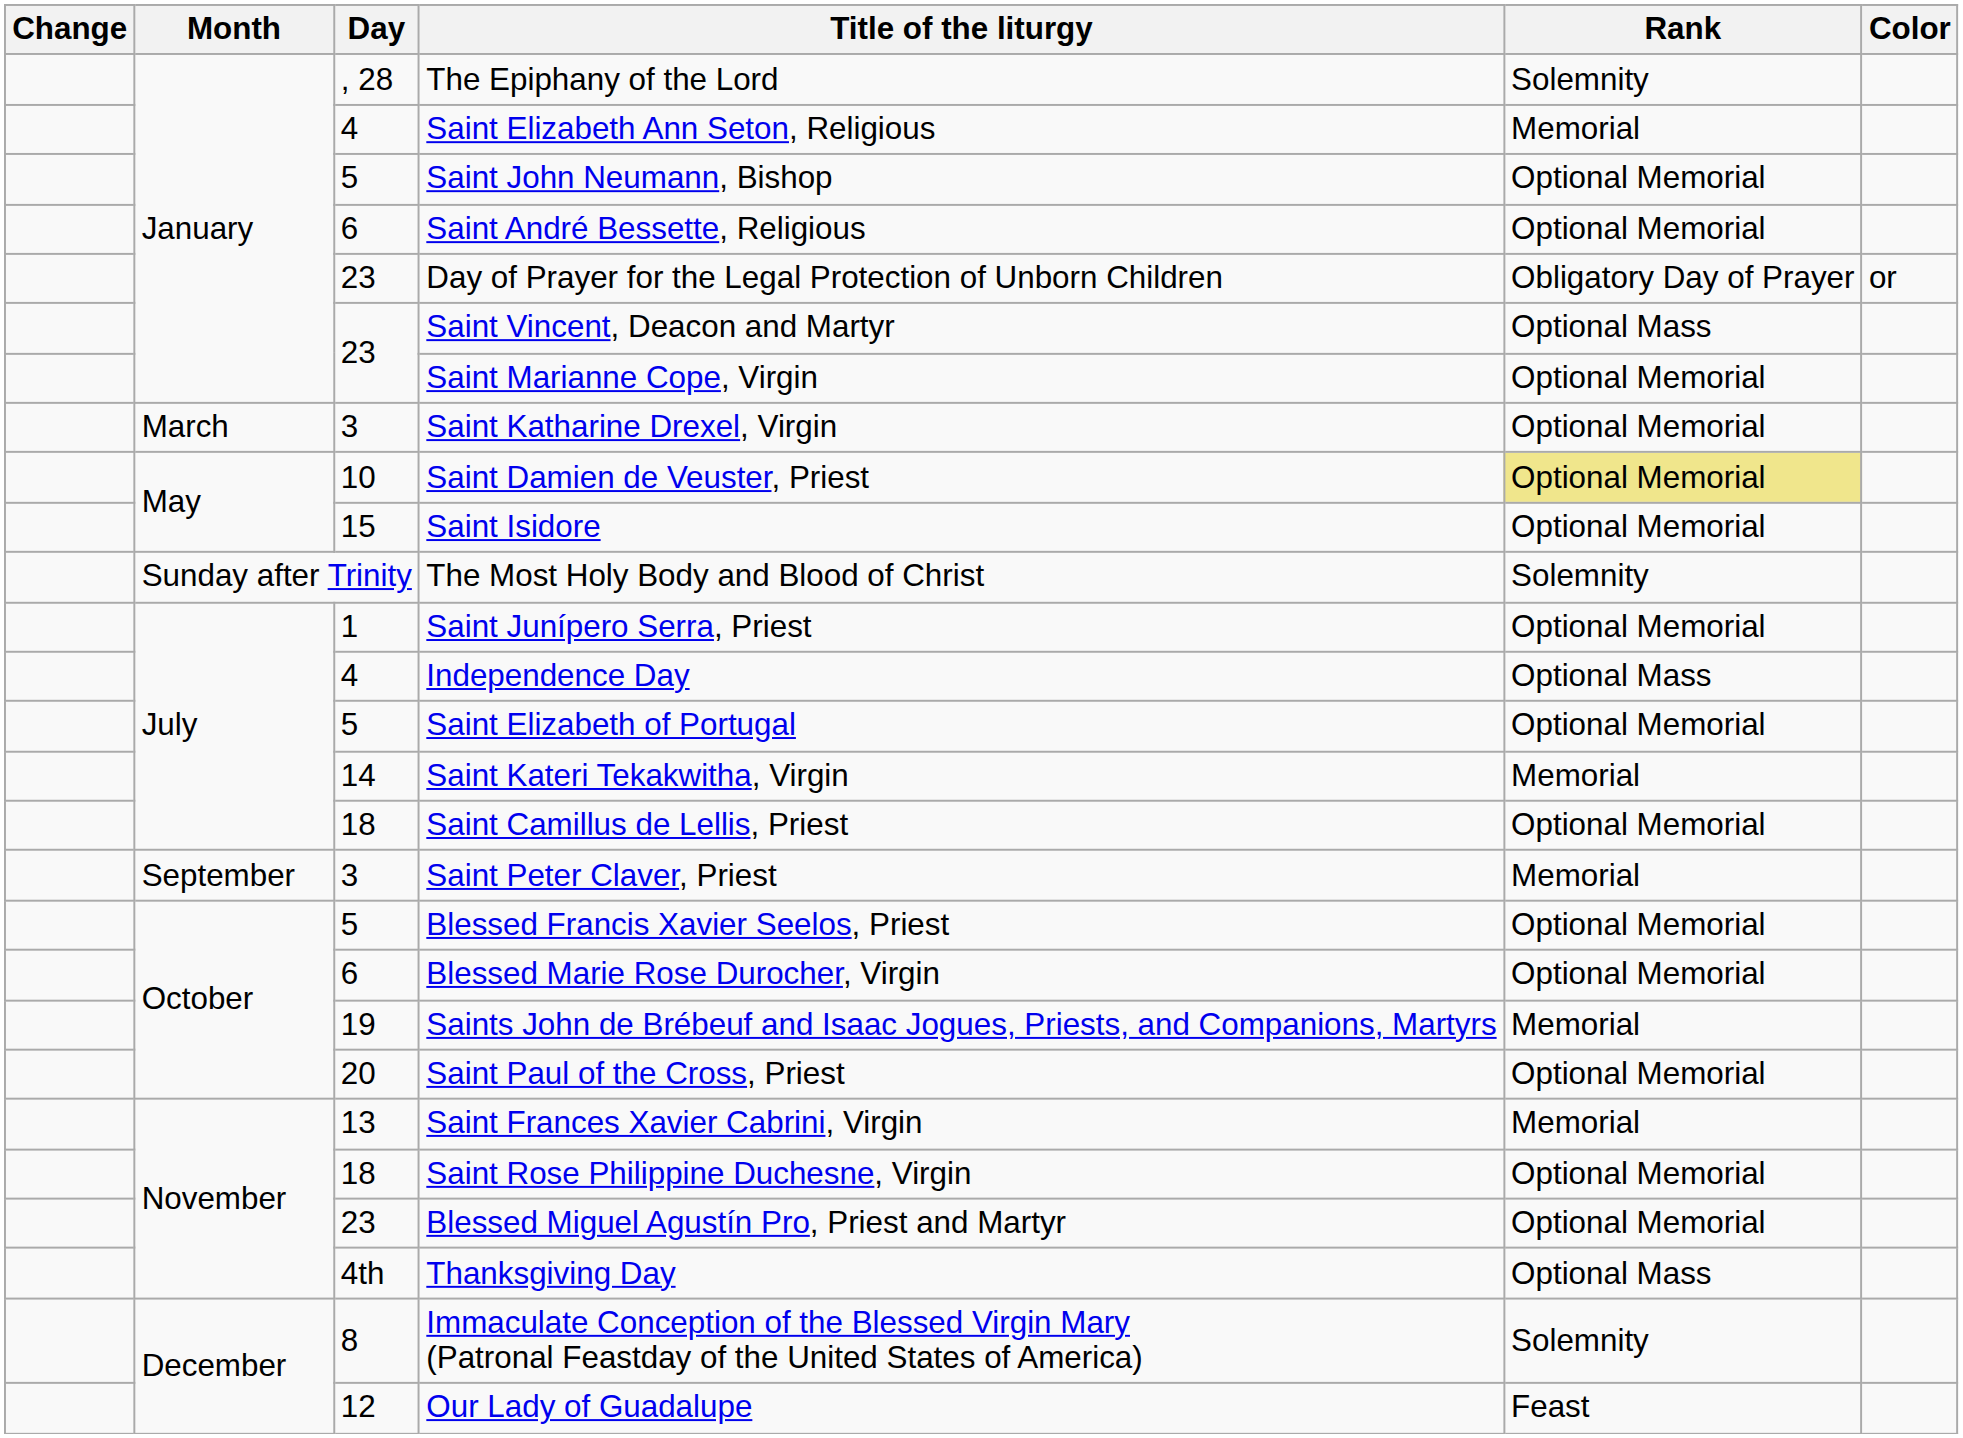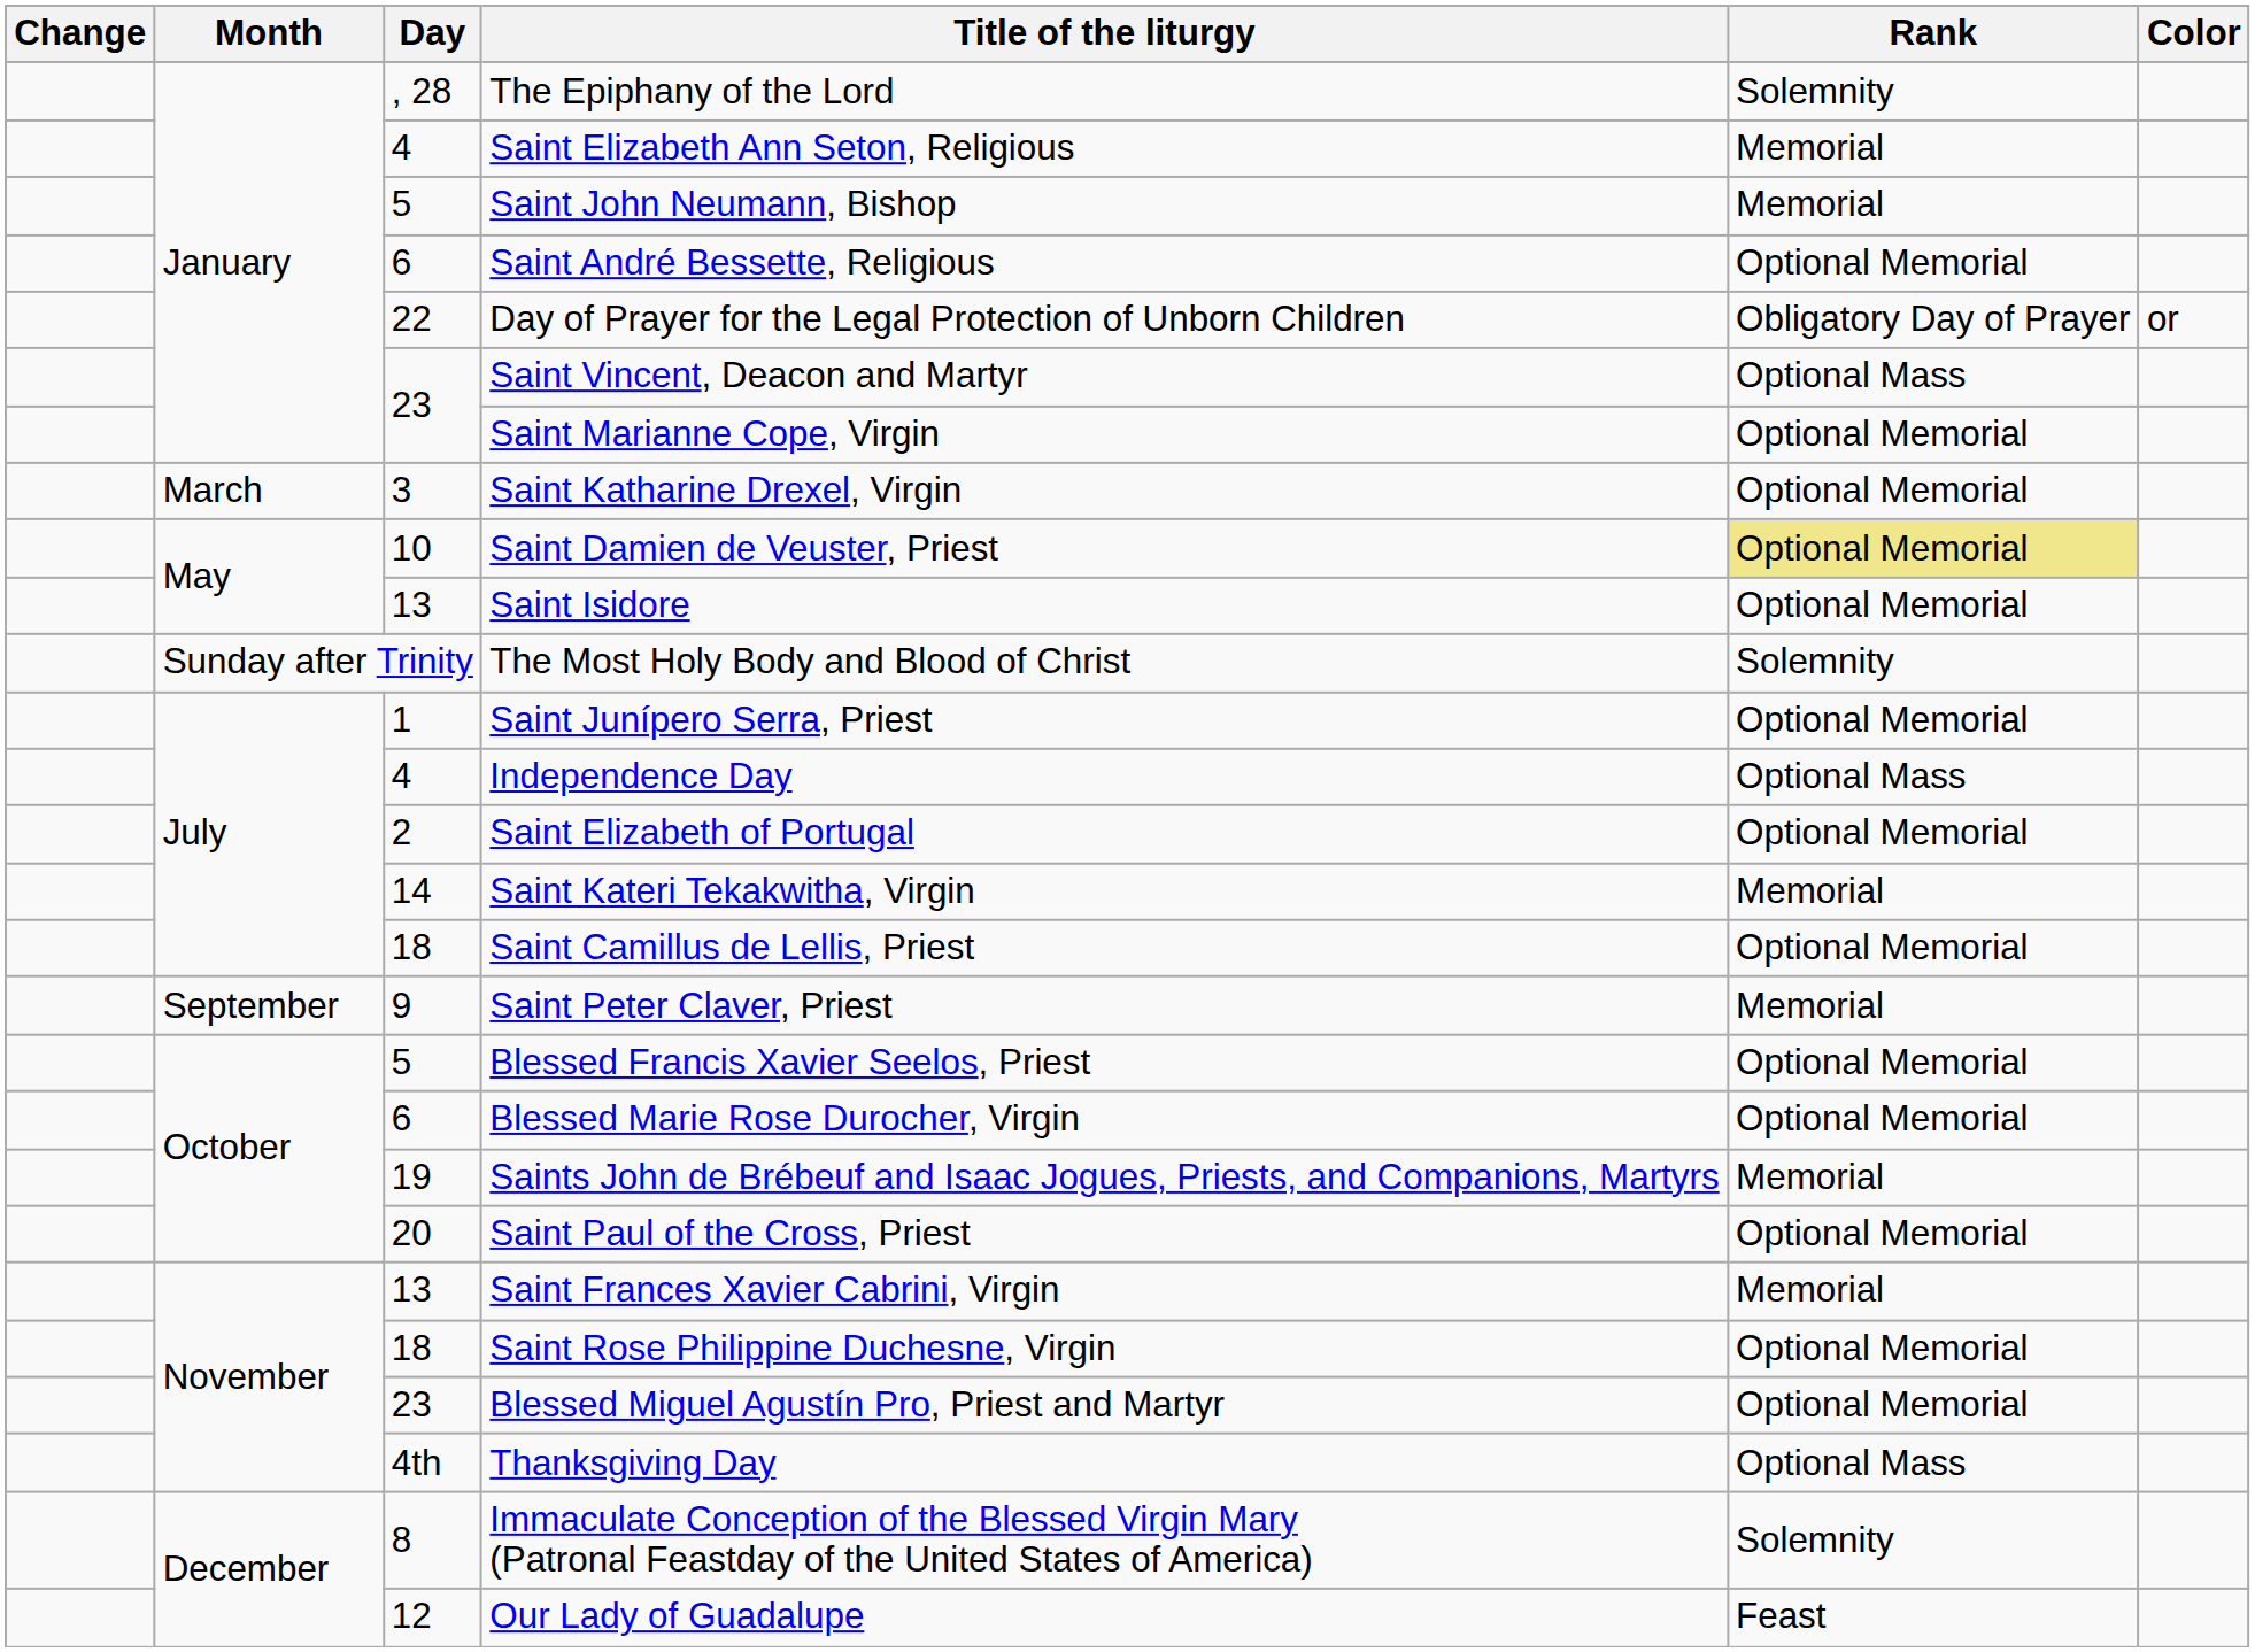 <table class="wikitable">
 <tr>
 <th>Change</th>
 <th>Month</th>
 <th>Day</th>
 <th>Title of the liturgy</th>
 <th>Rank</th>
 <th>Color</th>
 </tr>
 <tr>
 <td></td>
 <td rowspan=7>January</td>
 <td>, 28</td>
 <td>The Epiphany of the Lord</td>
 <td>Solemnity</td>
 <td></td>
 </tr>
 <tr>
 <td></td>
 <td>4</td>
 <td><a href='#'>Saint Elizabeth Ann Seton</a>, Religious</td>
 <td>Memorial</td>
 <td></td>
 </tr>
 <tr>
 <td></td>
 <td>5</td>
 <td><a href='#'>Saint John Neumann</a>, Bishop</td>
-<td>Optional Memorial</td>
+<td>Memorial</td>
 <td></td>
 </tr>
 <tr>
 <td></td>
 <td>6</td>
 <td><a href='#'>Saint André Bessette</a>, Religious</td>
 <td>Optional Memorial</td>
 <td></td>
 </tr>
 <tr>
 <td></td>
-<td>23</td>
+<td>22</td>
 <td>Day of Prayer for the Legal Protection of Unborn Children</td>
 <td>Obligatory Day of Prayer</td>
 <td> or<br></td>
 </tr>
 <tr>
 <td></td>
 <td rowspan="2">23</td>
 <td><a href='#'>Saint Vincent</a>, Deacon and Martyr</td>
 <td>Optional Mass</td>
 <td></td>
 </tr>
 <tr>
 <td></td>
 <td><a href='#'>Saint Marianne Cope</a>, Virgin</td>
 <td>Optional Memorial</td>
 <td></td>
 </tr>
 <tr>
 <td></td>
 <td rowspan="1">March</td>
 <td>3</td>
 <td><a href='#'>Saint Katharine Drexel</a>, Virgin</td>
 <td>Optional Memorial</td>
 <td></td>
 </tr>
 <tr>
 <td></td>
 <td rowspan="2">May</td>
 <td>10</td>
 <td><a href='#'>Saint Damien de Veuster</a>, Priest</td>
 <td style="background: khaki;">Optional Memorial</td>
 <td></td>
 </tr>
 <tr>
 <td></td>
-<td>15</td>
+<td>13</td>
 <td><a href='#'>Saint Isidore</a></td>
 <td>Optional Memorial</td>
 <td></td>
 </tr>
 <tr>
 <td></td>
 <td colspan="2">Sunday after <a href='#'>Trinity</a></td>
 <td>The Most Holy Body and Blood of Christ</td>
 <td>Solemnity</td>
 <td></td>
 </tr>
 <tr>
 <td></td>
 <td rowspan="5">July</td>
 <td>1</td>
 <td><a href='#'>Saint Junípero Serra</a>, Priest</td>
 <td>Optional Memorial</td>
 <td></td>
 </tr>
 <tr>
 <td></td>
 <td>4</td>
 <td><a href='#'>Independence Day</a></td>
 <td>Optional Mass</td>
 <td></td>
 </tr>
 <tr>
 <td></td>
-<td>5</td>
+<td>2</td>
 <td><a href='#'>Saint Elizabeth of Portugal</a></td>
 <td>Optional Memorial</td>
 <td></td>
 </tr>
 <tr>
 <td></td>
 <td>14</td>
 <td><a href='#'>Saint Kateri Tekakwitha</a>, Virgin</td>
 <td>Memorial</td>
 <td></td>
 </tr>
 <tr>
 <td></td>
 <td>18</td>
 <td><a href='#'>Saint Camillus de Lellis</a>, Priest</td>
 <td>Optional Memorial</td>
 <td></td>
 </tr>
 <tr>
 <td></td>
 <td>September</td>
-<td>3</td>
+<td>9</td>
 <td><a href='#'>Saint Peter Claver</a>, Priest</td>
 <td>Memorial</td>
 <td></td>
 </tr>
 <tr>
 <td></td>
 <td rowspan="4">October</td>
 <td>5</td>
 <td><a href='#'>Blessed Francis Xavier Seelos</a>, Priest</td>
 <td>Optional Memorial</td>
 <td></td>
 </tr>
 <tr>
 <td></td>
 <td>6</td>
 <td><a href='#'>Blessed Marie Rose Durocher</a>, Virgin</td>
 <td>Optional Memorial</td>
 <td></td>
 </tr>
 <tr>
 <td></td>
 <td>19</td>
 <td><a href='#'>Saints John de Brébeuf and Isaac Jogues, Priests, and Companions, Martyrs</a></td>
 <td>Memorial</td>
 <td></td>
 </tr>
 <tr>
 <td></td>
 <td>20</td>
 <td><a href='#'>Saint Paul of the Cross</a>, Priest</td>
 <td>Optional Memorial</td>
 <td></td>
 </tr>
 <tr>
 <td></td>
 <td rowspan="4">November</td>
 <td>13</td>
 <td><a href='#'>Saint Frances Xavier Cabrini</a>, Virgin</td>
 <td>Memorial</td>
 <td></td>
 </tr>
 <tr>
 <td></td>
 <td>18</td>
 <td><a href='#'>Saint Rose Philippine Duchesne</a>, Virgin</td>
 <td>Optional Memorial</td>
 <td></td>
 </tr>
 <tr>
 <td></td>
 <td>23</td>
 <td><a href='#'>Blessed Miguel Agustín Pro</a>, Priest and Martyr</td>
 <td>Optional Memorial</td>
 <td></td>
 </tr>
 <tr>
 <td></td>
 <td>4th </td>
 <td><a href='#'>Thanksgiving Day</a></td>
 <td>Optional Mass</td>
 <td></td>
 </tr>
 <tr>
 <td></td>
 <td rowspan="2">December</td>
 <td>8</td>
 <td><a href='#'>Immaculate Conception of the Blessed Virgin Mary</a><br>(Patronal Feastday of the United States of America)</td>
 <td>Solemnity</td>
 <td></td>
 </tr>
 <tr>
 <td></td>
 <td>12</td>
 <td><a href='#'>Our Lady of Guadalupe</a></td>
 <td>Feast</td>
 <td></td>
 </tr>
 </table>
